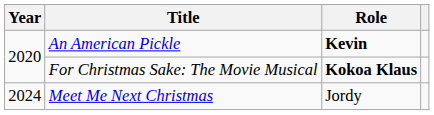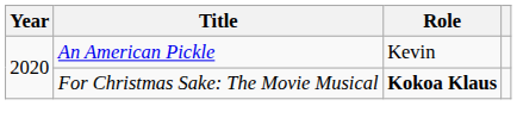 <table class="wikitable plainrowheaders" style="margin-right: 0;">
 <tr>
 <th scope="col">Year</th>
 <th scope="col">Title</th>
 <th scope="col" class="unsortable">Role</th>
 <th scope="col" class="unsortable"></th>
 </tr>
 <tr>
 <td rowspan="2">2020</td>
 <td><em><a href='#'>An American Pickle</a></em></td>
-<td><strong>Kevin</strong></td>
+<td>Kevin</td>
 <td style="text-align: center;"></td>
 </tr>
 <tr>
 <td><em>For Christmas Sake: The Movie Musical</em></td>
 <td><strong>Kokoa Klaus</strong></td>
 <td></td>
 </tr>
-<tr>
-<td>2024</td>
-<td><em><a href='#'>Meet Me Next Christmas</a></em></td>
-<td>Jordy</td>
-<td></td>
-</tr>
 </table>
